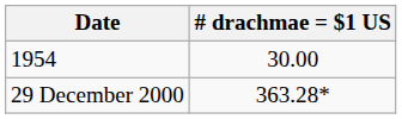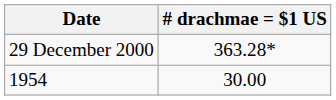 <table class="wikitable">
 <tr>
 <th>Date</th>
 <th align=center># drachmae = $1 US</th>
 </tr>
 <tr>
+<td>29 December 2000</td>
+<td align=center>363.28*</td>
+</tr>
+<tr>
 <td>1954</td>
 <td align=center>30.00</td>
 </tr>
-<tr>
-<td>29 December 2000</td>
-<td align=center>363.28*</td>
-</tr>
 </table>
